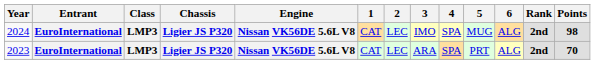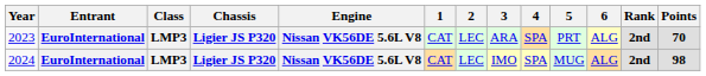 <table class="wikitable" style="text-align:center; font-size:85%">
 <tr>
 <th>Year</th>
 <th>Entrant</th>
 <th>Class</th>
 <th>Chassis</th>
 <th>Engine</th>
 <th>1</th>
 <th>2</th>
 <th>3</th>
 <th>4</th>
 <th>5</th>
 <th>6</th>
 <th>Rank</th>
 <th>Points</th>
 </tr>
 <tr>
+<td><a href='#'>2023</a></td>
+<th><a href='#'>EuroInternational</a></th>
+<th>LMP3</th>
+<th><a href='#'>Ligier JS P320</a></th>
+<th><a href='#'>Nissan</a> <a href='#'>VK56DE</a> 5.6L V8</th>
+<td style="background:#DFFFDF;"><a href='#'>CAT</a><br></td>
+<td style="background:#DFFFDF;"><a href='#'>LEC</a><br></td>
+<td style="background:#DFFFDF;"><a href='#'>ARA</a><br></td>
+<td style="background:#FFDF9F;"><a href='#'>SPA</a><br></td>
+<td style="background:#DFFFDF;"><a href='#'>PRT</a><br></td>
+<td style="background:#FFFFBF;"><a href='#'>ALG</a><br></td>
+<th style="background:#DFDFDF;">2nd</th>
+<th style="background:#DFDFDF;">70</th>
+</tr>
+<tr>
 <td><a href='#'>2024</a></td>
 <th nowrap><a href='#'>EuroInternational</a></th>
 <th>LMP3</th>
 <th nowrap><a href='#'>Ligier JS P320</a></th>
 <th nowrap><a href='#'>Nissan</a> <a href='#'>VK56DE</a> 5.6L V8</th>
 <td style="background:#FFDF9F;"><a href='#'>CAT</a><br></td>
 <td style="background:#DFFFDF;"><a href='#'>LEC</a><br></td>
 <td style="background:#FFFFBF;"><a href='#'>IMO</a><br></td>
 <td style="background:#FFFFBF;"><a href='#'>SPA</a><br></td>
 <td style="background:#DFFFDF;"><a href='#'>MUG</a><br></td>
 <td style="background:#FFDF9F;"><a href='#'>ALG</a><br></td>
 <th style="background:#DFDFDF;">2nd</th>
 <th style="background:#DFDFDF;">98</th>
 </tr>
-<tr>
-<td><a href='#'>2023</a></td>
-<th><a href='#'>EuroInternational</a></th>
-<th>LMP3</th>
-<th><a href='#'>Ligier JS P320</a></th>
-<th><a href='#'>Nissan</a> <a href='#'>VK56DE</a> 5.6L V8</th>
-<td style="background:#DFFFDF;"><a href='#'>CAT</a><br></td>
-<td style="background:#DFFFDF;"><a href='#'>LEC</a><br></td>
-<td style="background:#DFFFDF;"><a href='#'>ARA</a><br></td>
-<td style="background:#FFDF9F;"><a href='#'>SPA</a><br></td>
-<td style="background:#DFFFDF;"><a href='#'>PRT</a><br></td>
-<td style="background:#FFFFBF;"><a href='#'>ALG</a><br></td>
-<th style="background:#DFDFDF;">2nd</th>
-<th style="background:#DFDFDF;">70</th>
-</tr>
 </table>
